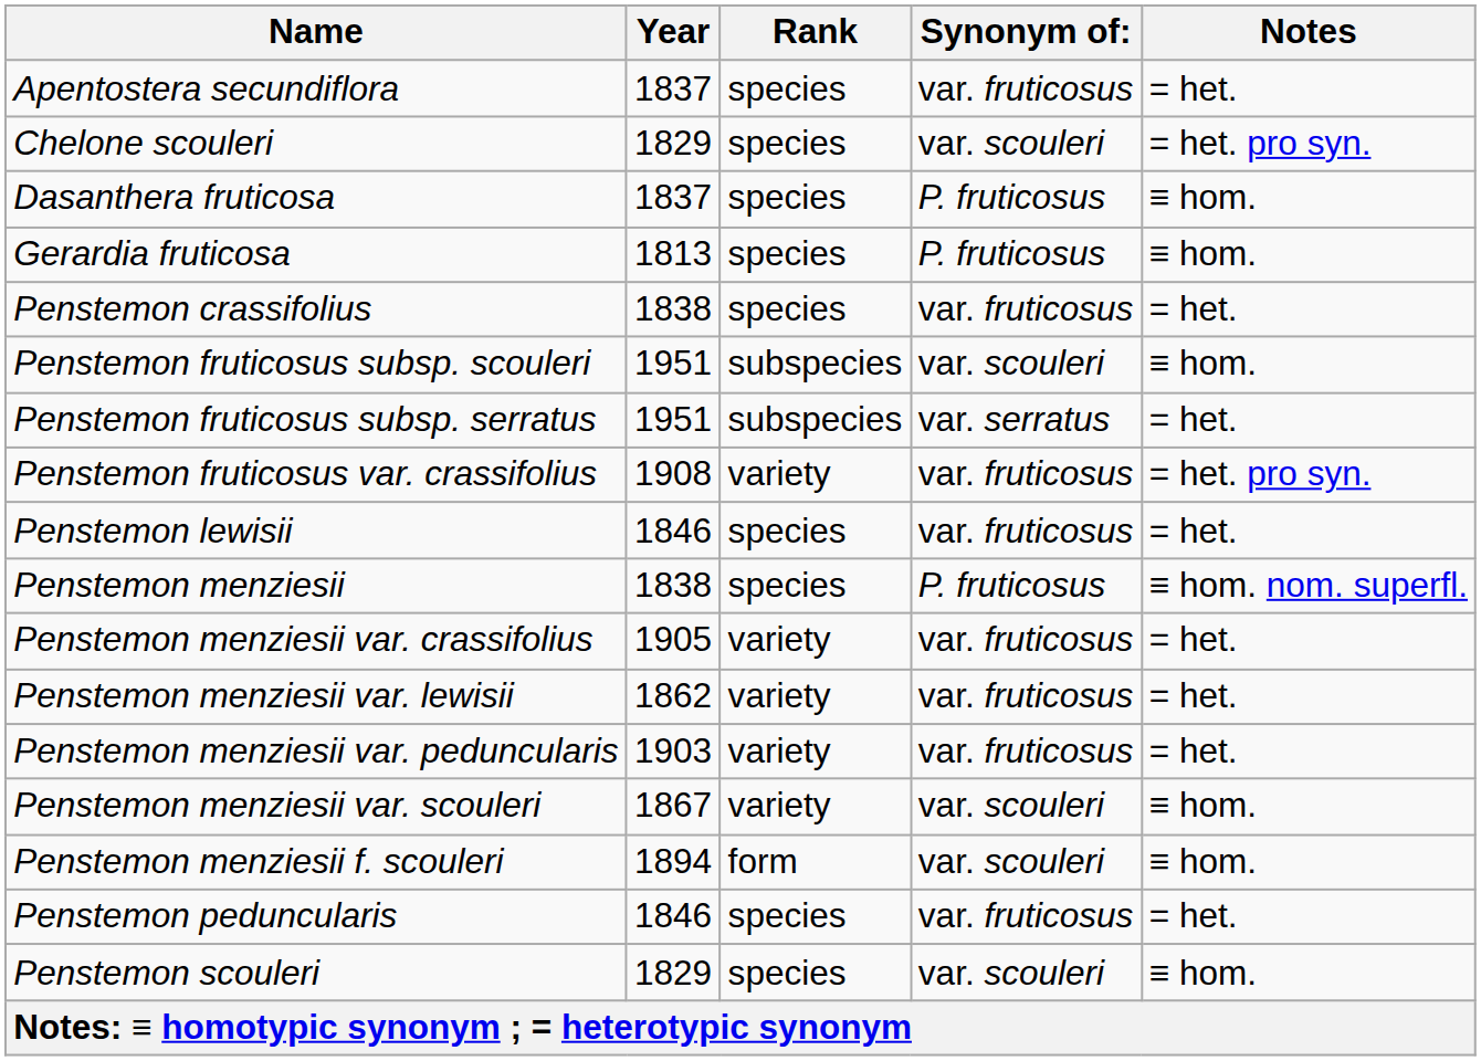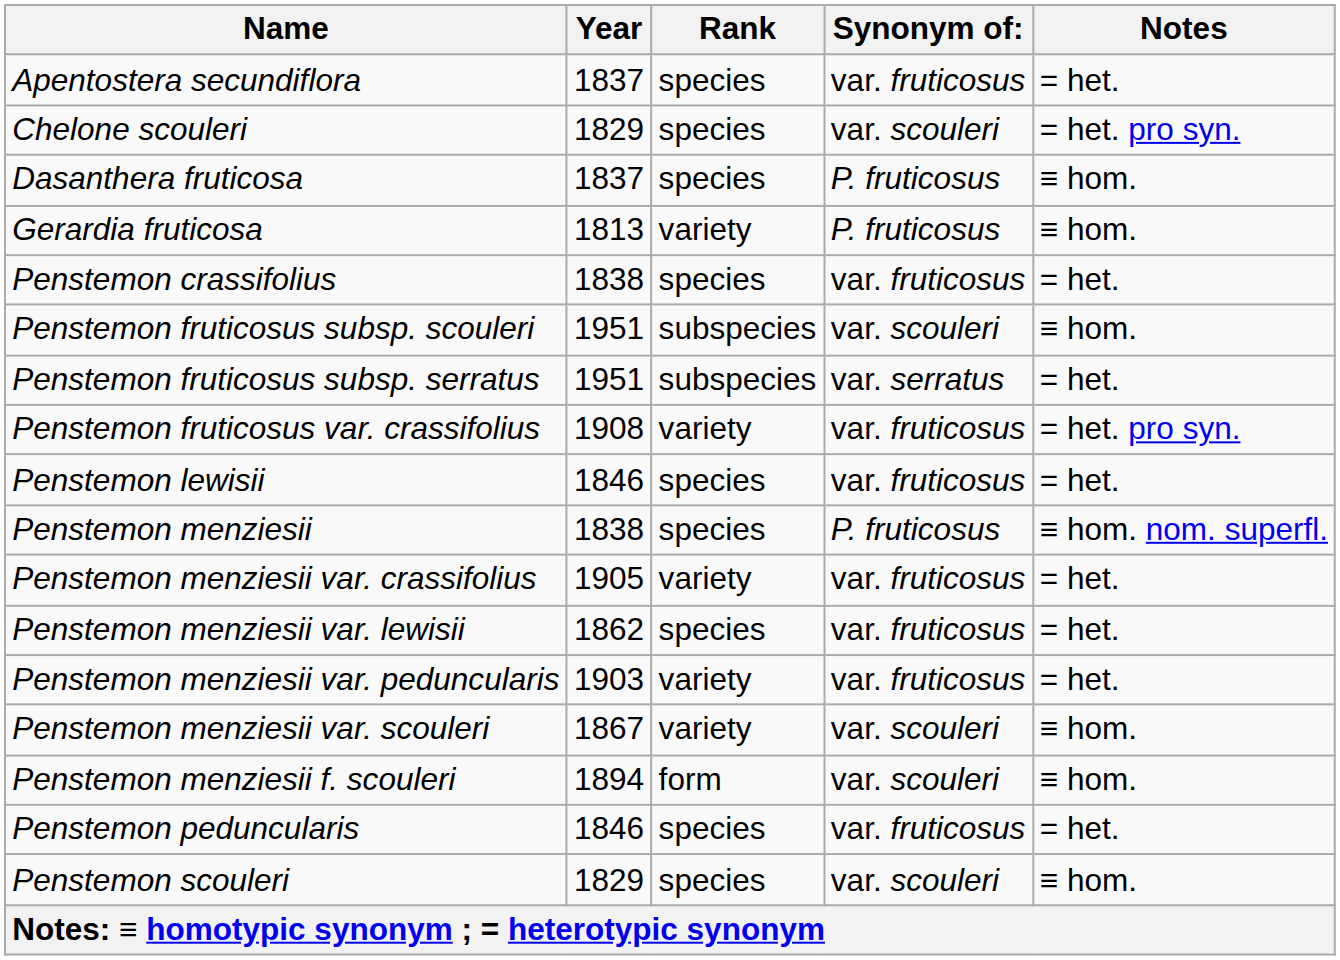 <table class="wikitable sortable mw-collapsible mw-collapsed" id="Synonyms">
 <tr>
 <th>Name</th>
 <th>Year</th>
 <th>Rank</th>
 <th>Synonym of:</th>
 <th>Notes</th>
 </tr>
 <tr>
 <td><em>Apentostera secundiflora</em> </td>
 <td>1837</td>
 <td data-sort-value=A>species</td>
 <td>var. <em>fruticosus</em></td>
 <td>= het.</td>
 </tr>
 <tr>
 <td><em>Chelone scouleri</em> </td>
 <td>1829</td>
 <td data-sort-value=A>species</td>
 <td>var. <em>scouleri</em></td>
 <td>= het. <a href='#'>pro syn.</a></td>
 </tr>
 <tr>
 <td><em>Dasanthera fruticosa</em> </td>
 <td>1837</td>
 <td data-sort-value=A>species</td>
 <td><em>P. fruticosus</em></td>
 <td>≡ hom.</td>
 </tr>
 <tr>
 <td><em>Gerardia fruticosa</em> </td>
 <td>1813</td>
-<td data-sort-value=A>species</td>
+<td data-sort-value=C>variety</td>
 <td><em>P. fruticosus</em></td>
 <td>≡ hom.</td>
 </tr>
 <tr>
 <td><em>Penstemon crassifolius</em> </td>
 <td>1838</td>
 <td data-sort-value=A>species</td>
 <td>var. <em>fruticosus</em></td>
 <td>= het.</td>
 </tr>
 <tr>
 <td><em>Penstemon fruticosus subsp. scouleri</em> </td>
 <td>1951</td>
 <td data-sort-value=B>subspecies</td>
 <td>var. <em>scouleri</em></td>
 <td>≡ hom.</td>
 </tr>
 <tr>
 <td><em>Penstemon fruticosus subsp. serratus</em> </td>
 <td>1951</td>
 <td data-sort-value=B>subspecies</td>
 <td>var. <em>serratus</em></td>
 <td>= het.</td>
 </tr>
 <tr>
 <td><em>Penstemon fruticosus var. crassifolius</em> </td>
 <td>1908</td>
 <td data-sort-value=C>variety</td>
 <td>var. <em>fruticosus</em></td>
 <td>= het. <a href='#'>pro syn.</a></td>
 </tr>
 <tr>
 <td><em>Penstemon lewisii</em> </td>
 <td>1846</td>
 <td data-sort-value=A>species</td>
 <td>var. <em>fruticosus</em></td>
 <td>= het.</td>
 </tr>
 <tr>
 <td><em>Penstemon menziesii</em> </td>
 <td>1838</td>
 <td data-sort-value=A>species</td>
 <td><em>P. fruticosus</em></td>
 <td>≡ hom. <a href='#'>nom. superfl.</a></td>
 </tr>
 <tr>
 <td><em>Penstemon menziesii var. crassifolius</em> </td>
 <td>1905</td>
 <td data-sort-value=C>variety</td>
 <td>var. <em>fruticosus</em></td>
 <td>= het.</td>
 </tr>
 <tr>
 <td><em>Penstemon menziesii var. lewisii</em> </td>
 <td>1862</td>
-<td data-sort-value=C>variety</td>
+<td data-sort-value=A>species</td>
 <td>var. <em>fruticosus</em></td>
 <td>= het.</td>
 </tr>
 <tr>
 <td><em>Penstemon menziesii var. peduncularis</em> </td>
 <td>1903</td>
 <td data-sort-value=C>variety</td>
 <td>var. <em>fruticosus</em></td>
 <td>= het.</td>
 </tr>
 <tr>
 <td><em>Penstemon menziesii var. scouleri</em> </td>
 <td>1867</td>
 <td data-sort-value=C>variety</td>
 <td>var. <em>scouleri</em></td>
 <td>≡ hom.</td>
 </tr>
 <tr>
 <td><em>Penstemon menziesii f. scouleri</em> </td>
 <td>1894</td>
 <td data-sort-value=D>form</td>
 <td>var. <em>scouleri</em></td>
 <td>≡ hom.</td>
 </tr>
 <tr>
 <td><em>Penstemon peduncularis</em> </td>
 <td>1846</td>
 <td data-sort-value=A>species</td>
 <td>var. <em>fruticosus</em></td>
 <td>= het.</td>
 </tr>
 <tr>
 <td><em>Penstemon scouleri</em> </td>
 <td>1829</td>
 <td data-sort-value=A>species</td>
 <td>var. <em>scouleri</em></td>
 <td>≡ hom.</td>
 </tr>
 <tr>
 <th colspan=5 style="text-align: left;">Notes: ≡ <a href='#'>homotypic synonym</a> ; = <a href='#'>heterotypic synonym</a></th>
 </tr>
 </table>
